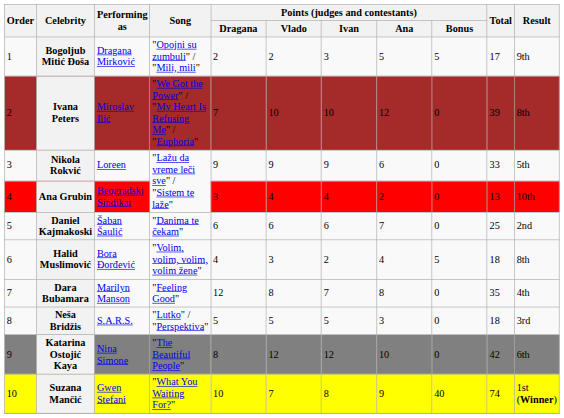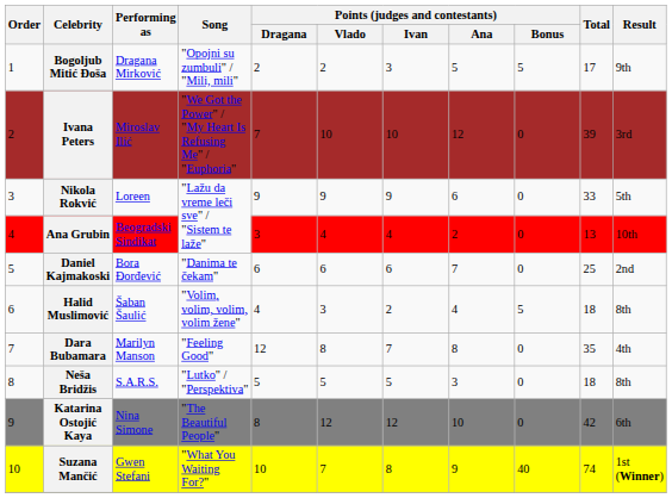 <table class=wikitable>
 <tr>
 <th rowspan="2">Order</th>
 <th rowspan="2">Celebrity</th>
 <th rowspan="2">Performing as</th>
 <th rowspan="2">Song</th>
 <th colspan="5" style="width:50%;">Points (judges and contestants)</th>
 <th rowspan="2">Total</th>
 <th rowspan="2">Result</th>
 </tr>
 <tr>
 <th style="width:10%;">Dragana</th>
 <th style="width:10%;">Vlado</th>
 <th style="width:10%;">Ivan</th>
 <th style="width:10%;">Ana</th>
 <th style="width:10%;">Bonus</th>
 </tr>
 <tr>
 <td>1</td>
 <th scope="row">Bogoljub Mitić Đoša</th>
 <td><a href='#'>Dragana Mirković</a></td>
 <td>"<a href='#'>Opojni su zumbuli</a>" / "<a href='#'>Mili, mili</a>"</td>
 <td>2</td>
 <td>2</td>
 <td>3</td>
 <td>5</td>
 <td>5</td>
 <td>17</td>
 <td>9th</td>
 </tr>
 <tr bgcolor="brown">
 <td>2</td>
 <th scope="row">Ivana Peters</th>
 <td><a href='#'>Miroslav Ilić</a></td>
 <td>"<a href='#'>We Got the Power</a>" / "<a href='#'>My Heart Is Refusing Me</a>" / "<a href='#'>Euphoria</a>"</td>
 <td>7</td>
 <td>10</td>
 <td>10</td>
 <td>12</td>
 <td>0</td>
 <td>39</td>
-<td>8th</td>
+<td>3rd</td>
 </tr>
 <tr>
 <td>3</td>
 <th scope="row">Nikola Rokvić</th>
 <td><a href='#'>Loreen</a></td>
 <td rowspan="2">"<a href='#'>Lažu da vreme leči sve</a>" / "<a href='#'>Sistem te laže</a>" </td>
 <td>9</td>
 <td>9</td>
 <td>9</td>
 <td>6</td>
 <td>0</td>
 <td>33</td>
 <td>5th</td>
 </tr>
 <tr bgcolor="red">
 <td>4</td>
 <th scope="row">Ana Grubin</th>
 <td><a href='#'>Beogradski Sindikat</a></td>
 <td>3</td>
 <td>4</td>
 <td>4</td>
 <td>2</td>
 <td>0</td>
 <td>13</td>
 <td>10th</td>
 </tr>
 <tr>
 <td>5</td>
 <th scope="row">Daniel Kajmakoski</th>
-<td><a href='#'>Šaban Šaulić</a></td>
+<td><a href='#'>Bora Đorđević</a></td>
 <td>"<a href='#'>Danima te čekam</a>"</td>
 <td>6</td>
 <td>6</td>
 <td>6</td>
 <td>7</td>
 <td>0</td>
 <td>25</td>
 <td>2nd</td>
 </tr>
 <tr>
 <td>6</td>
 <th scope="row">Halid Muslimović</th>
-<td><a href='#'>Bora Đorđević</a></td>
+<td><a href='#'>Šaban Šaulić</a></td>
 <td>"<a href='#'>Volim, volim, volim, volim žene</a>"</td>
 <td>4</td>
 <td>3</td>
 <td>2</td>
 <td>4</td>
 <td>5</td>
 <td>18</td>
 <td>8th</td>
 </tr>
 <tr>
 <td>7</td>
 <th scope="row">Dara Bubamara</th>
 <td><a href='#'>Marilyn Manson</a></td>
 <td>"<a href='#'>Feeling Good</a>"</td>
 <td>12</td>
 <td>8</td>
 <td>7</td>
 <td>8</td>
 <td>0</td>
 <td>35</td>
 <td>4th</td>
 </tr>
 <tr>
 <td>8</td>
 <th scope="row">Neša Bridžis</th>
 <td><a href='#'>S.A.R.S.</a></td>
 <td>"<a href='#'>Lutko</a>" / "<a href='#'>Perspektiva</a>"</td>
 <td>5</td>
 <td>5</td>
 <td>5</td>
 <td>3</td>
 <td>0</td>
 <td>18</td>
-<td>3rd</td>
+<td>8th</td>
 </tr>
 <tr bgcolor="grey">
 <td>9</td>
 <th scope="row">Katarina Ostojić Kaya</th>
 <td><a href='#'>Nina Simone</a></td>
 <td>"<a href='#'>The Beautiful People</a>"</td>
 <td>8</td>
 <td>12</td>
 <td>12</td>
 <td>10</td>
 <td>0</td>
 <td>42</td>
 <td>6th</td>
 </tr>
 <tr bgcolor="yellow">
 <td>10</td>
 <th scope="row">Suzana Mančić</th>
 <td><a href='#'>Gwen Stefani</a></td>
 <td>"<a href='#'>What You Waiting For?</a>"</td>
 <td>10</td>
 <td>7</td>
 <td>8</td>
 <td>9</td>
 <td>40</td>
 <td>74</td>
 <td>1st (<strong>Winner</strong>)</td>
 </tr>
 <tr>
 </tr>
 </table>
